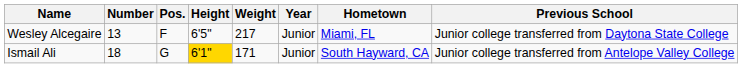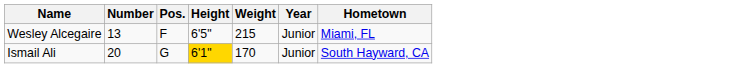 <table class="wikitable sortable" border="1">
 <tr>
 <th>Name</th>
 <th>Number</th>
 <th>Pos.</th>
 <th>Height</th>
 <th>Weight</th>
 <th>Year</th>
 <th>Hometown</th>
-<th class="unsortable">Previous School</th>
 </tr>
 <tr>
 <td>Wesley Alcegaire</td>
 <td>13</td>
 <td>F</td>
 <td>6'5"</td>
-<td>217</td>
+<td>215</td>
 <td>Junior</td>
 <td><a href='#'>Miami, FL</a></td>
-<td>Junior college transferred from <a href='#'>Daytona State College</a></td>
 </tr>
 <tr>
 <td>Ismail Ali</td>
-<td>18</td>
+<td>20</td>
 <td>G</td>
 <td style="background: gold;">6'1"</td>
-<td>171</td>
+<td>170</td>
 <td>Junior</td>
 <td><a href='#'>South Hayward, CA</a></td>
-<td>Junior college transferred from <a href='#'>Antelope Valley College</a></td>
 </tr>
 </table>
